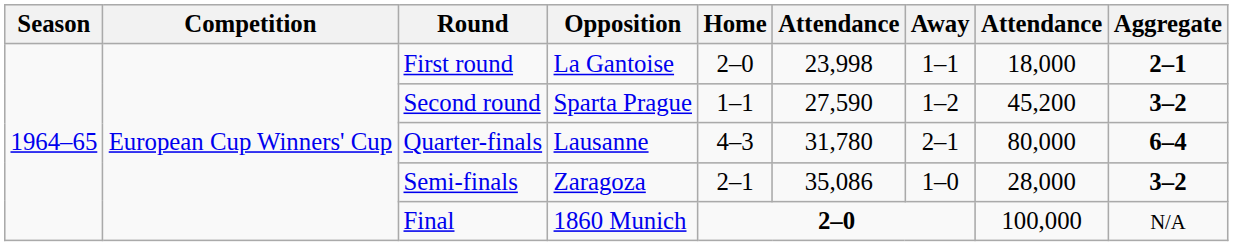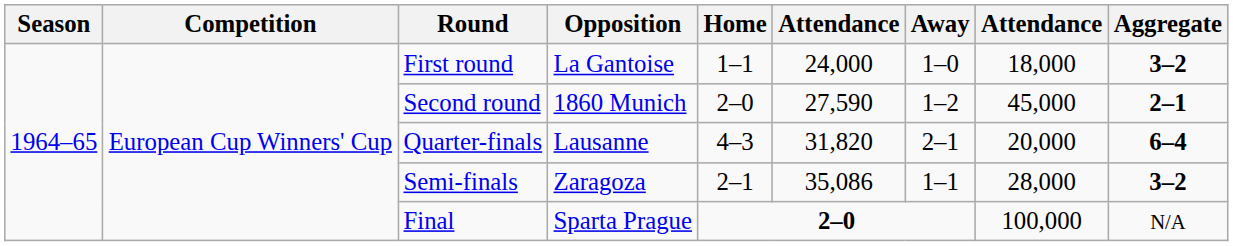 <table class="wikitable">
 <tr>
 <th>Season</th>
 <th>Competition</th>
 <th>Round</th>
 <th>Opposition</th>
 <th>Home</th>
 <th>Attendance</th>
 <th>Away</th>
 <th>Attendance</th>
 <th>Aggregate</th>
 </tr>
 <tr>
 <td rowspan="5"><a href='#'>1964–65</a></td>
 <td rowspan="5"><a href='#'>European Cup Winners' Cup</a></td>
 <td><a href='#'>First round</a></td>
 <td> <a href='#'>La Gantoise</a></td>
-<td style="text-align:center;">2–0</td>
-<td style="text-align:center;">23,998</td>
 <td style="text-align:center;">1–1</td>
+<td style="text-align:center;">24,000</td>
+<td style="text-align:center;">1–0</td>
 <td style="text-align:center;">18,000</td>
-<td style="text-align:center;"><strong>2–1</strong></td>
+<td style="text-align:center;"><strong>3–2</strong></td>
 </tr>
 <tr>
 <td><a href='#'>Second round</a></td>
-<td> <a href='#'>Sparta Prague</a></td>
-<td style="text-align:center;">1–1</td>
+<td> <a href='#'>1860 Munich</a></td>
+<td style="text-align:center;">2–0</td>
 <td style="text-align:center;">27,590</td>
 <td style="text-align:center;">1–2</td>
-<td style="text-align:center;">45,200</td>
-<td style="text-align:center;"><strong>3–2</strong></td>
+<td style="text-align:center;">45,000</td>
+<td style="text-align:center;"><strong>2–1</strong></td>
 </tr>
 <tr>
 <td><a href='#'>Quarter-finals</a></td>
 <td> <a href='#'>Lausanne</a></td>
 <td style="text-align:center;">4–3</td>
-<td style="text-align:center;">31,780</td>
+<td style="text-align:center;">31,820</td>
 <td style="text-align:center;">2–1</td>
-<td style="text-align:center;">80,000</td>
+<td style="text-align:center;">20,000</td>
 <td style="text-align:center;"><strong>6–4</strong></td>
 </tr>
 <tr>
 <td><a href='#'>Semi-finals</a></td>
 <td> <a href='#'>Zaragoza</a></td>
 <td style="text-align:center;">2–1</td>
 <td style="text-align:center;">35,086</td>
-<td style="text-align:center;">1–0</td>
+<td style="text-align:center;">1–1</td>
 <td style="text-align:center;">28,000</td>
 <td style="text-align:center;"><strong>3–2</strong></td>
 </tr>
 <tr>
 <td><a href='#'>Final</a></td>
-<td> <a href='#'>1860 Munich</a></td>
+<td> <a href='#'>Sparta Prague</a></td>
 <td colspan=3 style="text-align:center;"><strong>2–0</strong></td>
 <td style="text-align:center;">100,000</td>
 <td style="text-align:center"><span><small>N/A</small></span></td>
 </tr>
 </table>
